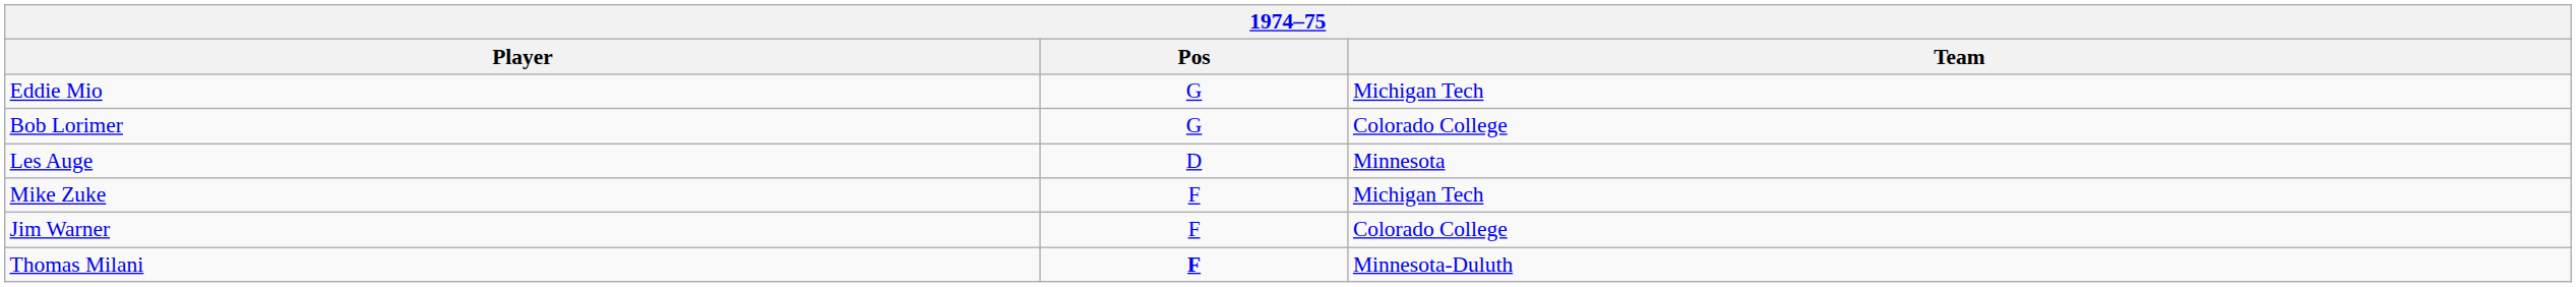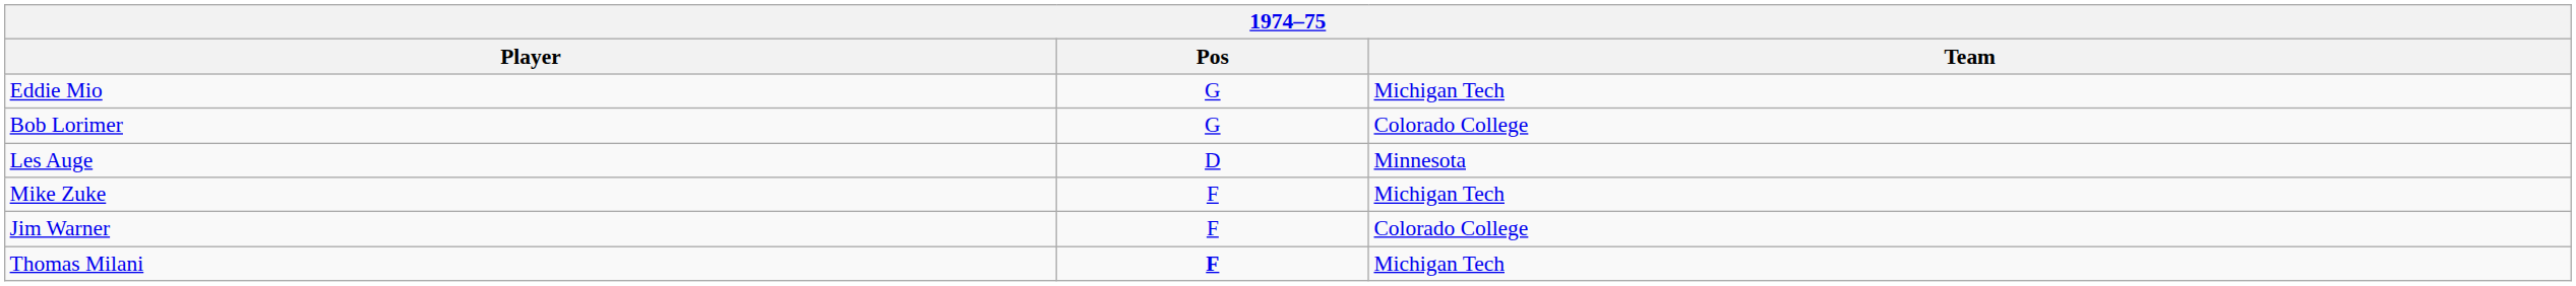 <table class="wikitable" width=95%>
 <tr>
 <th colspan=3><a href='#'>1974–75</a></th>
 </tr>
 <tr>
 <th>Player</th>
 <th>Pos</th>
 <th>Team</th>
 </tr>
 <tr>
 <td><a href='#'>Eddie Mio</a></td>
 <td align=center><a href='#'>G</a></td>
 <td><a href='#'>Michigan Tech</a></td>
 </tr>
 <tr>
 <td><a href='#'>Bob Lorimer</a></td>
 <td align=center><a href='#'>G</a></td>
 <td><a href='#'>Colorado College</a></td>
 </tr>
 <tr>
 <td><a href='#'>Les Auge</a></td>
 <td align=center><a href='#'>D</a></td>
 <td><a href='#'>Minnesota</a></td>
 </tr>
 <tr>
 <td><a href='#'>Mike Zuke</a></td>
 <td align=center><a href='#'>F</a></td>
 <td><a href='#'>Michigan Tech</a></td>
 </tr>
 <tr>
 <td><a href='#'>Jim Warner</a></td>
 <td align=center><a href='#'>F</a></td>
 <td><a href='#'>Colorado College</a></td>
 </tr>
 <tr>
 <td><a href='#'>Thomas Milani</a></td>
 <td align=center><strong><a href='#'>F</a></strong></td>
-<td><a href='#'>Minnesota-Duluth</a></td>
+<td><a href='#'>Michigan Tech</a></td>
 </tr>
 </table>
